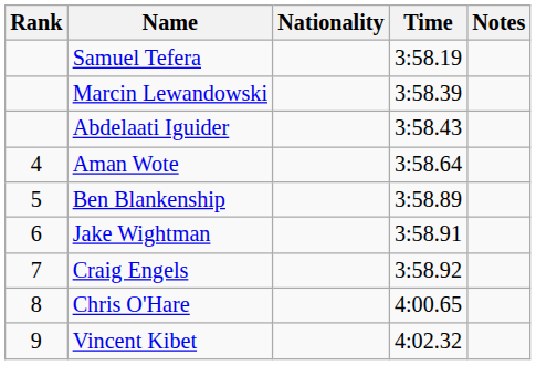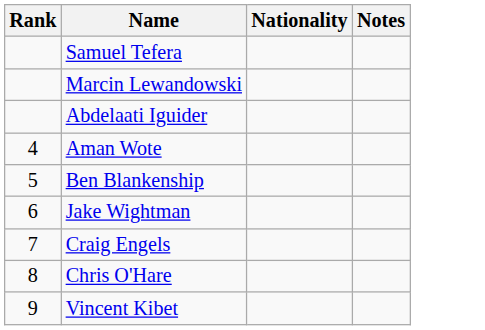 <table class="wikitable sortable" style="text-align:center">
 <tr>
 <th>Rank</th>
 <th>Name</th>
 <th>Nationality</th>
-<th>Time</th>
 <th>Notes</th>
 </tr>
 <tr>
 <td></td>
 <td align=left><a href='#'>Samuel Tefera</a></td>
 <td align=left></td>
-<td>3:58.19</td>
 <td></td>
 </tr>
 <tr>
 <td></td>
 <td align=left><a href='#'>Marcin Lewandowski</a></td>
 <td align=left></td>
-<td>3:58.39</td>
 <td></td>
 </tr>
 <tr>
 <td></td>
 <td align=left><a href='#'>Abdelaati Iguider</a></td>
 <td align=left></td>
-<td>3:58.43</td>
 <td></td>
 </tr>
 <tr>
 <td>4</td>
 <td align=left><a href='#'>Aman Wote</a></td>
 <td align=left></td>
-<td>3:58.64</td>
 <td></td>
 </tr>
 <tr>
 <td>5</td>
 <td align=left><a href='#'>Ben Blankenship</a></td>
 <td align=left></td>
-<td>3:58.89</td>
 <td></td>
 </tr>
 <tr>
 <td>6</td>
 <td align=left><a href='#'>Jake Wightman</a></td>
 <td align=left></td>
-<td>3:58.91</td>
 <td></td>
 </tr>
 <tr>
 <td>7</td>
 <td align=left><a href='#'>Craig Engels</a></td>
 <td align=left></td>
-<td>3:58.92</td>
 <td></td>
 </tr>
 <tr>
 <td>8</td>
 <td align=left><a href='#'>Chris O'Hare</a></td>
 <td align=left></td>
-<td>4:00.65</td>
 <td></td>
 </tr>
 <tr>
 <td>9</td>
 <td align=left><a href='#'>Vincent Kibet</a></td>
 <td align=left></td>
-<td>4:02.32</td>
 <td></td>
 </tr>
 </table>
